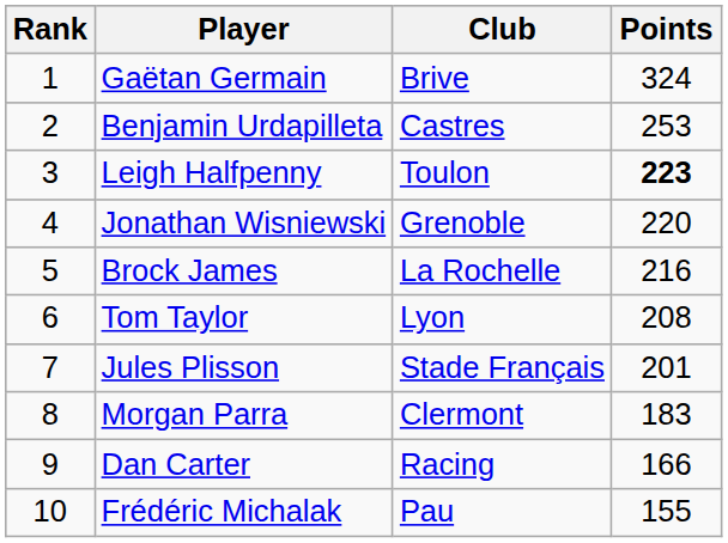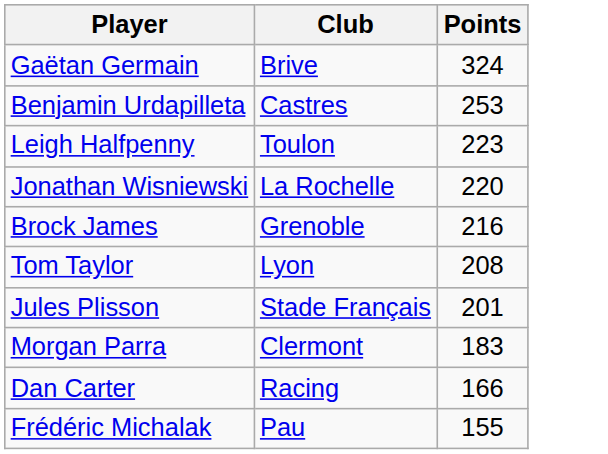 <table class="wikitable" style="text-align:center">
 <tr>
-<th>Rank</th>
 <th>Player</th>
 <th>Club</th>
 <th style="width:50px;">Points</th>
 </tr>
 <tr>
-<td>1</td>
 <td align=left> <a href='#'>Gaëtan Germain</a></td>
 <td align=left><a href='#'>Brive</a></td>
 <td>324</td>
 </tr>
 <tr>
-<td>2</td>
 <td align=left> <a href='#'>Benjamin Urdapilleta</a></td>
 <td align=left><a href='#'>Castres</a></td>
 <td>253</td>
 </tr>
 <tr>
-<td>3</td>
 <td align=left> <a href='#'>Leigh Halfpenny</a></td>
 <td align=left><a href='#'>Toulon</a></td>
-<td><strong>223</strong></td>
+<td>223</td>
 </tr>
 <tr>
-<td>4</td>
 <td align=left> <a href='#'>Jonathan Wisniewski</a></td>
-<td align=left><a href='#'>Grenoble</a></td>
+<td align=left><a href='#'>La Rochelle</a></td>
 <td>220</td>
 </tr>
 <tr>
-<td>5</td>
 <td align=left> <a href='#'>Brock James</a></td>
-<td align=left><a href='#'>La Rochelle</a></td>
+<td align=left><a href='#'>Grenoble</a></td>
 <td>216</td>
 </tr>
 <tr>
-<td>6</td>
 <td align=left> <a href='#'>Tom Taylor</a></td>
 <td align=left><a href='#'>Lyon</a></td>
 <td>208</td>
 </tr>
 <tr>
-<td>7</td>
 <td align=left> <a href='#'>Jules Plisson</a></td>
 <td align=left><a href='#'>Stade Français</a></td>
 <td>201</td>
 </tr>
 <tr>
-<td>8</td>
 <td align=left> <a href='#'>Morgan Parra</a></td>
 <td align=left><a href='#'>Clermont</a></td>
 <td>183</td>
 </tr>
 <tr>
-<td>9</td>
 <td align=left> <a href='#'>Dan Carter</a></td>
 <td align=left><a href='#'>Racing</a></td>
 <td>166</td>
 </tr>
 <tr>
-<td>10</td>
 <td align=left> <a href='#'>Frédéric Michalak</a></td>
 <td align=left><a href='#'>Pau</a></td>
 <td>155</td>
 </tr>
 </table>
